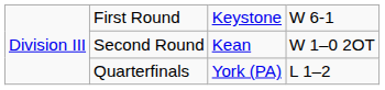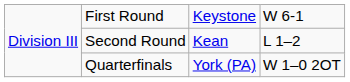 <table class="wikitable">
 <tr>
 <td rowspan="3"><a href='#'>Division III</a></td>
 <td>First Round</td>
 <td><a href='#'>Keystone</a></td>
 <td>W 6-1</td>
 </tr>
 <tr>
 <td>Second Round</td>
 <td><a href='#'>Kean</a></td>
-<td>W 1–0 2OT</td>
+<td>L 1–2</td>
 </tr>
 <tr>
 <td>Quarterfinals</td>
 <td><a href='#'>York (PA)</a></td>
-<td>L 1–2</td>
+<td>W 1–0 2OT</td>
 </tr>
 </table>
